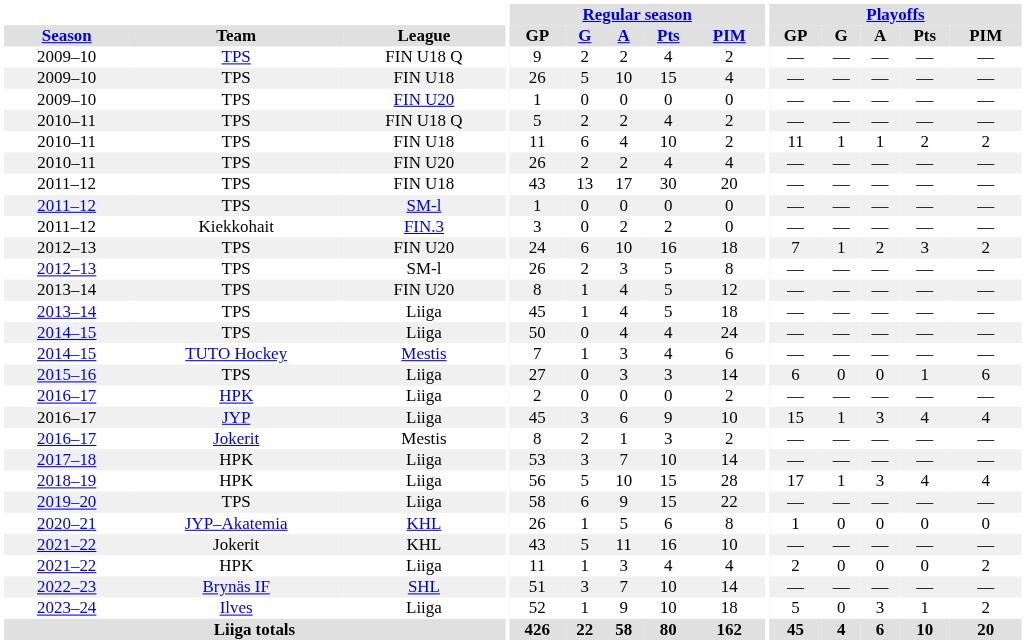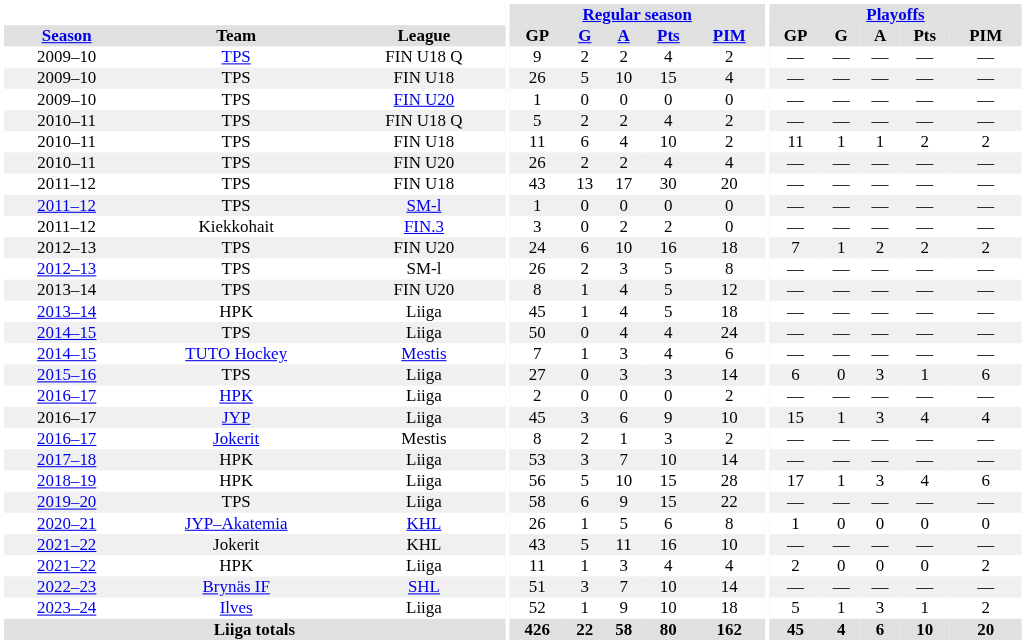 <table border="0" cellpadding="1" cellspacing="0" style="text-align:center; width:60em">
 <tr bgcolor="#e0e0e0">
 <th colspan="3" bgcolor="#ffffff"></th>
 <th rowspan="99" bgcolor="#ffffff"></th>
 <th colspan="5"><a href='#'>Regular season</a></th>
 <th rowspan="99" bgcolor="#ffffff"></th>
 <th colspan="5"><a href='#'>Playoffs</a></th>
 </tr>
 <tr bgcolor="#e0e0e0">
 <th><a href='#'>Season</a></th>
 <th>Team</th>
 <th>League</th>
 <th>GP</th>
 <th><a href='#'>G</a></th>
 <th><a href='#'>A</a></th>
 <th><a href='#'>Pts</a></th>
 <th><a href='#'>PIM</a></th>
 <th>GP</th>
 <th>G</th>
 <th>A</th>
 <th>Pts</th>
 <th>PIM</th>
 </tr>
 <tr>
 <td>2009–10</td>
 <td><a href='#'>TPS</a></td>
 <td>FIN U18 Q</td>
 <td>9</td>
 <td>2</td>
 <td>2</td>
 <td>4</td>
 <td>2</td>
 <td>—</td>
 <td>—</td>
 <td>—</td>
 <td>—</td>
 <td>—</td>
 </tr>
 <tr bgcolor="#f0f0f0">
 <td>2009–10</td>
 <td>TPS</td>
 <td>FIN U18</td>
 <td>26</td>
 <td>5</td>
 <td>10</td>
 <td>15</td>
 <td>4</td>
 <td>—</td>
 <td>—</td>
 <td>—</td>
 <td>—</td>
 <td>—</td>
 </tr>
 <tr>
 <td>2009–10</td>
 <td>TPS</td>
 <td><a href='#'>FIN U20</a></td>
 <td>1</td>
 <td>0</td>
 <td>0</td>
 <td>0</td>
 <td>0</td>
 <td>—</td>
 <td>—</td>
 <td>—</td>
 <td>—</td>
 <td>—</td>
 </tr>
 <tr bgcolor="#f0f0f0">
 <td>2010–11</td>
 <td>TPS</td>
 <td>FIN U18 Q</td>
 <td>5</td>
 <td>2</td>
 <td>2</td>
 <td>4</td>
 <td>2</td>
 <td>—</td>
 <td>—</td>
 <td>—</td>
 <td>—</td>
 <td>—</td>
 </tr>
 <tr>
 <td>2010–11</td>
 <td>TPS</td>
 <td>FIN U18</td>
 <td>11</td>
 <td>6</td>
 <td>4</td>
 <td>10</td>
 <td>2</td>
 <td>11</td>
 <td>1</td>
 <td>1</td>
 <td>2</td>
 <td>2</td>
 </tr>
 <tr bgcolor="#f0f0f0">
 <td>2010–11</td>
 <td>TPS</td>
 <td>FIN U20</td>
 <td>26</td>
 <td>2</td>
 <td>2</td>
 <td>4</td>
 <td>4</td>
 <td>—</td>
 <td>—</td>
 <td>—</td>
 <td>—</td>
 <td>—</td>
 </tr>
 <tr>
 <td>2011–12</td>
 <td>TPS</td>
 <td>FIN U18</td>
 <td>43</td>
 <td>13</td>
 <td>17</td>
 <td>30</td>
 <td>20</td>
 <td>—</td>
 <td>—</td>
 <td>—</td>
 <td>—</td>
 <td>—</td>
 </tr>
 <tr bgcolor="#f0f0f0">
 <td><a href='#'>2011–12</a></td>
 <td>TPS</td>
 <td><a href='#'>SM-l</a></td>
 <td>1</td>
 <td>0</td>
 <td>0</td>
 <td>0</td>
 <td>0</td>
 <td>—</td>
 <td>—</td>
 <td>—</td>
 <td>—</td>
 <td>—</td>
 </tr>
 <tr>
 <td>2011–12</td>
 <td>Kiekkohait</td>
 <td><a href='#'>FIN.3</a></td>
 <td>3</td>
 <td>0</td>
 <td>2</td>
 <td>2</td>
 <td>0</td>
 <td>—</td>
 <td>—</td>
 <td>—</td>
 <td>—</td>
 <td>—</td>
 </tr>
 <tr bgcolor="#f0f0f0">
 <td>2012–13</td>
 <td>TPS</td>
 <td>FIN U20</td>
 <td>24</td>
 <td>6</td>
 <td>10</td>
 <td>16</td>
 <td>18</td>
 <td>7</td>
 <td>1</td>
 <td>2</td>
-<td>3</td>
+<td>2</td>
 <td>2</td>
 </tr>
 <tr>
 <td><a href='#'>2012–13</a></td>
 <td>TPS</td>
 <td>SM-l</td>
 <td>26</td>
 <td>2</td>
 <td>3</td>
 <td>5</td>
 <td>8</td>
 <td>—</td>
 <td>—</td>
 <td>—</td>
 <td>—</td>
 <td>—</td>
 </tr>
 <tr bgcolor="#f0f0f0">
 <td>2013–14</td>
 <td>TPS</td>
 <td>FIN U20</td>
 <td>8</td>
 <td>1</td>
 <td>4</td>
 <td>5</td>
 <td>12</td>
 <td>—</td>
 <td>—</td>
 <td>—</td>
 <td>—</td>
 <td>—</td>
 </tr>
 <tr>
 <td><a href='#'>2013–14</a></td>
-<td>TPS</td>
+<td>HPK</td>
 <td>Liiga</td>
 <td>45</td>
 <td>1</td>
 <td>4</td>
 <td>5</td>
 <td>18</td>
 <td>—</td>
 <td>—</td>
 <td>—</td>
 <td>—</td>
 <td>—</td>
 </tr>
 <tr bgcolor="#f0f0f0">
 <td><a href='#'>2014–15</a></td>
 <td>TPS</td>
 <td>Liiga</td>
 <td>50</td>
 <td>0</td>
 <td>4</td>
 <td>4</td>
 <td>24</td>
 <td>—</td>
 <td>—</td>
 <td>—</td>
 <td>—</td>
 <td>—</td>
 </tr>
 <tr>
 <td><a href='#'>2014–15</a></td>
 <td><a href='#'>TUTO Hockey</a></td>
 <td><a href='#'>Mestis</a></td>
 <td>7</td>
 <td>1</td>
 <td>3</td>
 <td>4</td>
 <td>6</td>
 <td>—</td>
 <td>—</td>
 <td>—</td>
 <td>—</td>
 <td>—</td>
 </tr>
 <tr bgcolor="#f0f0f0">
 <td><a href='#'>2015–16</a></td>
 <td>TPS</td>
 <td>Liiga</td>
 <td>27</td>
 <td>0</td>
 <td>3</td>
 <td>3</td>
 <td>14</td>
 <td>6</td>
 <td>0</td>
-<td>0</td>
+<td>3</td>
 <td>1</td>
 <td>6</td>
 </tr>
 <tr>
 <td><a href='#'>2016–17</a></td>
 <td><a href='#'>HPK</a></td>
 <td>Liiga</td>
 <td>2</td>
 <td>0</td>
 <td>0</td>
 <td>0</td>
 <td>2</td>
 <td>—</td>
 <td>—</td>
 <td>—</td>
 <td>—</td>
 <td>—</td>
 </tr>
 <tr bgcolor="#f0f0f0">
 <td>2016–17</td>
 <td><a href='#'>JYP</a></td>
 <td>Liiga</td>
 <td>45</td>
 <td>3</td>
 <td>6</td>
 <td>9</td>
 <td>10</td>
 <td>15</td>
 <td>1</td>
 <td>3</td>
 <td>4</td>
 <td>4</td>
 </tr>
 <tr>
 <td><a href='#'>2016–17</a></td>
 <td><a href='#'>Jokerit</a></td>
 <td>Mestis</td>
 <td>8</td>
 <td>2</td>
 <td>1</td>
 <td>3</td>
 <td>2</td>
 <td>—</td>
 <td>—</td>
 <td>—</td>
 <td>—</td>
 <td>—</td>
 </tr>
 <tr bgcolor="#f0f0f0">
 <td><a href='#'>2017–18</a></td>
 <td>HPK</td>
 <td>Liiga</td>
 <td>53</td>
 <td>3</td>
 <td>7</td>
 <td>10</td>
 <td>14</td>
 <td>—</td>
 <td>—</td>
 <td>—</td>
 <td>—</td>
 <td>—</td>
 </tr>
 <tr>
 <td><a href='#'>2018–19</a></td>
 <td>HPK</td>
 <td>Liiga</td>
 <td>56</td>
 <td>5</td>
 <td>10</td>
 <td>15</td>
 <td>28</td>
 <td>17</td>
 <td>1</td>
 <td>3</td>
 <td>4</td>
-<td>4</td>
+<td>6</td>
 </tr>
 <tr bgcolor="#f0f0f0">
 <td><a href='#'>2019–20</a></td>
 <td>TPS</td>
 <td>Liiga</td>
 <td>58</td>
 <td>6</td>
 <td>9</td>
 <td>15</td>
 <td>22</td>
 <td>—</td>
 <td>—</td>
 <td>—</td>
 <td>—</td>
 <td>—</td>
 </tr>
 <tr>
 <td><a href='#'>2020–21</a></td>
 <td><a href='#'>JYP–Akatemia</a></td>
 <td><a href='#'>KHL</a></td>
 <td>26</td>
 <td>1</td>
 <td>5</td>
 <td>6</td>
 <td>8</td>
 <td>1</td>
 <td>0</td>
 <td>0</td>
 <td>0</td>
 <td>0</td>
 </tr>
 <tr bgcolor="#f0f0f0">
 <td><a href='#'>2021–22</a></td>
 <td>Jokerit</td>
 <td>KHL</td>
 <td>43</td>
 <td>5</td>
 <td>11</td>
 <td>16</td>
 <td>10</td>
 <td>—</td>
 <td>—</td>
 <td>—</td>
 <td>—</td>
 <td>—</td>
 </tr>
 <tr>
 <td><a href='#'>2021–22</a></td>
 <td>HPK</td>
 <td>Liiga</td>
 <td>11</td>
 <td>1</td>
 <td>3</td>
 <td>4</td>
 <td>4</td>
 <td>2</td>
 <td>0</td>
 <td>0</td>
 <td>0</td>
 <td>2</td>
 </tr>
 <tr bgcolor="#f0f0f0">
 <td><a href='#'>2022–23</a></td>
 <td><a href='#'>Brynäs IF</a></td>
 <td><a href='#'>SHL</a></td>
 <td>51</td>
 <td>3</td>
 <td>7</td>
 <td>10</td>
 <td>14</td>
 <td>—</td>
 <td>—</td>
 <td>—</td>
 <td>—</td>
 <td>—</td>
 </tr>
 <tr>
 <td><a href='#'>2023–24</a></td>
 <td><a href='#'>Ilves</a></td>
 <td>Liiga</td>
 <td>52</td>
 <td>1</td>
 <td>9</td>
 <td>10</td>
 <td>18</td>
 <td>5</td>
-<td>0</td>
+<td>1</td>
 <td>3</td>
 <td>1</td>
 <td>2</td>
 </tr>
 <tr bgcolor="#e0e0e0">
 <th colspan="3">Liiga totals</th>
 <th>426</th>
 <th>22</th>
 <th>58</th>
 <th>80</th>
 <th>162</th>
 <th>45</th>
 <th>4</th>
 <th>6</th>
 <th>10</th>
 <th>20</th>
 </tr>
 </table>
